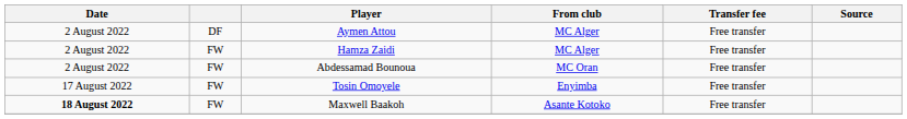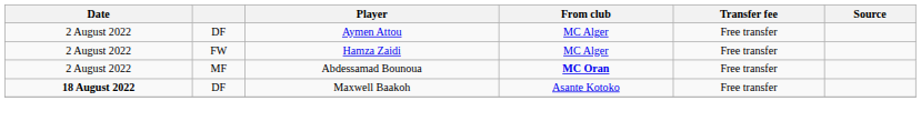 <table class="wikitable sortable" style="width:70%; text-align:center; font-size:85%; text-align:centre;">
 <tr>
 <th>Date</th>
 <th></th>
 <th>Player</th>
 <th>From club</th>
 <th>Transfer fee</th>
 <th>Source</th>
 </tr>
 <tr>
 <td>2 August 2022</td>
 <td>DF</td>
 <td> <a href='#'>Aymen Attou</a></td>
 <td><a href='#'>MC Alger</a></td>
 <td>Free transfer</td>
 <td></td>
 </tr>
 <tr>
 <td>2 August 2022</td>
 <td>FW</td>
 <td> <a href='#'>Hamza Zaidi</a></td>
 <td><a href='#'>MC Alger</a></td>
 <td>Free transfer</td>
 <td></td>
 </tr>
 <tr>
 <td>2 August 2022</td>
-<td>FW</td>
+<td>MF</td>
 <td> Abdessamad Bounoua</td>
-<td><a href='#'>MC Oran</a></td>
-<td>Free transfer</td>
-<td></td>
-</tr>
-<tr>
-<td>17 August 2022</td>
-<td>FW</td>
-<td> <a href='#'>Tosin Omoyele</a></td>
-<td> <a href='#'>Enyimba</a></td>
+<td><strong><a href='#'>MC Oran</a></strong></td>
 <td>Free transfer</td>
 <td></td>
 </tr>
 <tr>
 <td><strong>18 August 2022</strong></td>
-<td>FW</td>
+<td>DF</td>
 <td> Maxwell Baakoh</td>
 <td> <a href='#'>Asante Kotoko</a></td>
 <td>Free transfer</td>
 <td></td>
 </tr>
 <tr>
 </tr>
 </table>
